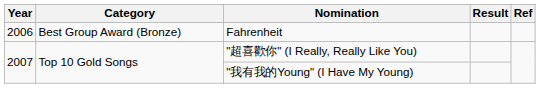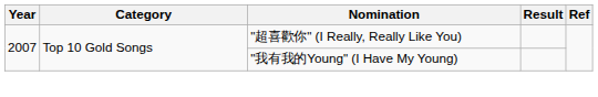 <table class="wikitable">
 <tr>
 <th>Year</th>
 <th width="250">Category</th>
 <th width="330">Nomination</th>
 <th>Result</th>
 <th>Ref</th>
-</tr>
-<tr>
-<td>2006</td>
-<td>Best Group Award (Bronze)</td>
-<td>Fahrenheit</td>
-<td></td>
-<td align="center"></td>
 </tr>
 <tr>
 <td rowspan=2>2007</td>
 <td rowspan=2>Top 10 Gold Songs</td>
 <td>"超喜歡你" (I Really, Really Like You)</td>
 <td></td>
 <td rowspan=2 align="center"></td>
 </tr>
 <tr>
 <td>"我有我的Young" (I Have My Young)</td>
 <td></td>
 </tr>
 </table>
